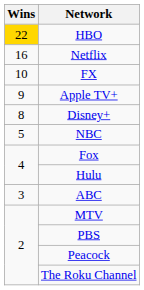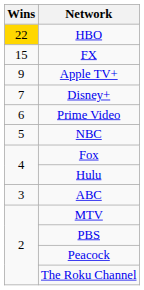 <table class="wikitable sortable" style="text-align:center;">
 <tr>
 <th scope="col">Wins</th>
 <th scope="col">Network</th>
 </tr>
 <tr>
 <td style="background: gold;">22</td>
 <td><a href='#'>HBO</a></td>
 </tr>
 <tr>
-<td>16</td>
-<td><a href='#'>Netflix</a></td>
-</tr>
-<tr>
-<td>10</td>
+<td>15</td>
 <td><a href='#'>FX</a></td>
 </tr>
 <tr>
 <td>9</td>
 <td><a href='#'>Apple TV+</a></td>
 </tr>
 <tr>
-<td>8</td>
+<td>7</td>
 <td><a href='#'>Disney+</a></td>
+</tr>
+<tr>
+<td>6</td>
+<td><a href='#'>Prime Video</a></td>
 </tr>
 <tr>
 <td>5</td>
 <td><a href='#'>NBC</a></td>
 </tr>
 <tr>
 <td rowspan="2">4</td>
 <td><a href='#'>Fox</a></td>
 </tr>
 <tr>
 <td><a href='#'>Hulu</a></td>
 </tr>
 <tr>
 <td>3</td>
 <td><a href='#'>ABC</a></td>
 </tr>
 <tr>
 <td rowspan="4">2</td>
 <td><a href='#'>MTV</a></td>
 </tr>
 <tr>
 <td><a href='#'>PBS</a></td>
 </tr>
 <tr>
 <td><a href='#'>Peacock</a></td>
 </tr>
 <tr>
 <td><a href='#'>The Roku Channel</a></td>
 </tr>
 </table>
